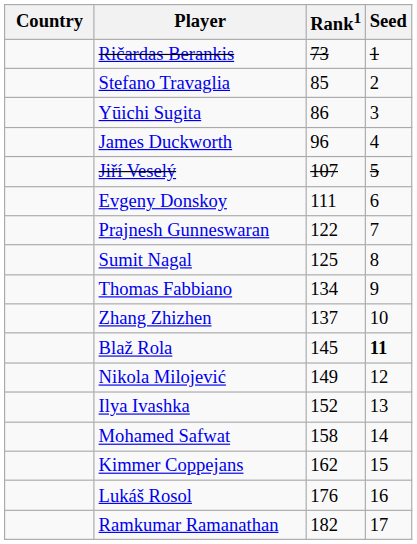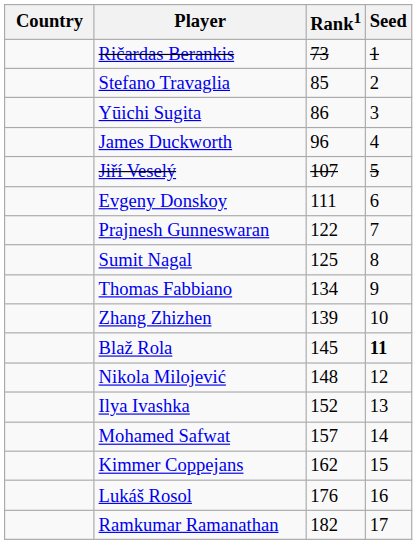 <table class="sortable wikitable">
 <tr>
 <th width="70">Country</th>
 <th width="175">Player</th>
 <th>Rank<sup>1</sup></th>
 <th>Seed</th>
 </tr>
 <tr>
 <td><s></s></td>
 <td><s><a href='#'>Ričardas Berankis</a></s></td>
 <td><s>73</s></td>
 <td><s>1</s></td>
 </tr>
 <tr>
 <td></td>
 <td><a href='#'>Stefano Travaglia</a></td>
 <td>85</td>
 <td>2</td>
 </tr>
 <tr>
 <td></td>
 <td><a href='#'>Yūichi Sugita</a></td>
 <td>86</td>
 <td>3</td>
 </tr>
 <tr>
 <td></td>
 <td><a href='#'>James Duckworth</a></td>
 <td>96</td>
 <td>4</td>
 </tr>
 <tr>
 <td><s></s></td>
 <td><s><a href='#'>Jiří Veselý</a></s></td>
 <td><s>107</s></td>
 <td><s>5</s></td>
 </tr>
 <tr>
 <td></td>
 <td><a href='#'>Evgeny Donskoy</a></td>
 <td>111</td>
 <td>6</td>
 </tr>
 <tr>
 <td></td>
 <td><a href='#'>Prajnesh Gunneswaran</a></td>
 <td>122</td>
 <td>7</td>
 </tr>
 <tr>
 <td></td>
 <td><a href='#'>Sumit Nagal</a></td>
 <td>125</td>
 <td>8</td>
 </tr>
 <tr>
 <td></td>
 <td><a href='#'>Thomas Fabbiano</a></td>
 <td>134</td>
 <td>9</td>
 </tr>
 <tr>
 <td></td>
 <td><a href='#'>Zhang Zhizhen</a></td>
-<td>137</td>
+<td>139</td>
 <td>10</td>
 </tr>
 <tr>
 <td></td>
 <td><a href='#'>Blaž Rola</a></td>
 <td>145</td>
 <td><strong>11</strong></td>
 </tr>
 <tr>
 <td></td>
 <td><a href='#'>Nikola Milojević</a></td>
-<td>149</td>
+<td>148</td>
 <td>12</td>
 </tr>
 <tr>
 <td></td>
 <td><a href='#'>Ilya Ivashka</a></td>
 <td>152</td>
 <td>13</td>
 </tr>
 <tr>
 <td></td>
 <td><a href='#'>Mohamed Safwat</a></td>
-<td>158</td>
+<td>157</td>
 <td>14</td>
 </tr>
 <tr>
 <td></td>
 <td><a href='#'>Kimmer Coppejans</a></td>
 <td>162</td>
 <td>15</td>
 </tr>
 <tr>
 <td></td>
 <td><a href='#'>Lukáš Rosol</a></td>
 <td>176</td>
 <td>16</td>
 </tr>
 <tr>
 <td></td>
 <td><a href='#'>Ramkumar Ramanathan</a></td>
 <td>182</td>
 <td>17</td>
 </tr>
 </table>
